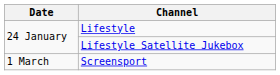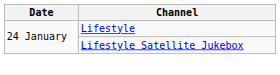 <table class="wikitable">
 <tr>
 <th width=90>Date</th>
 <th width=250>Channel</th>
 </tr>
 <tr>
 <td rowspan="2">24 January</td>
 <td><a href='#'>Lifestyle</a></td>
 </tr>
 <tr>
 <td><a href='#'>Lifestyle Satellite Jukebox</a></td>
 </tr>
-<tr>
-<td>1 March</td>
-<td><a href='#'>Screensport</a></td>
-</tr>
 </table>
